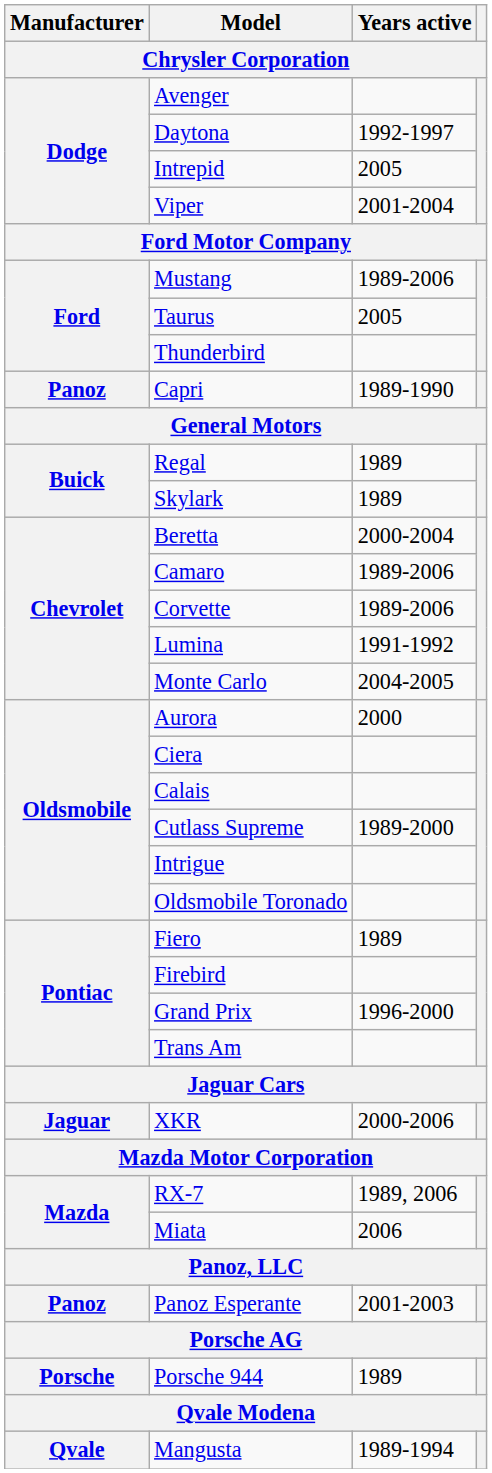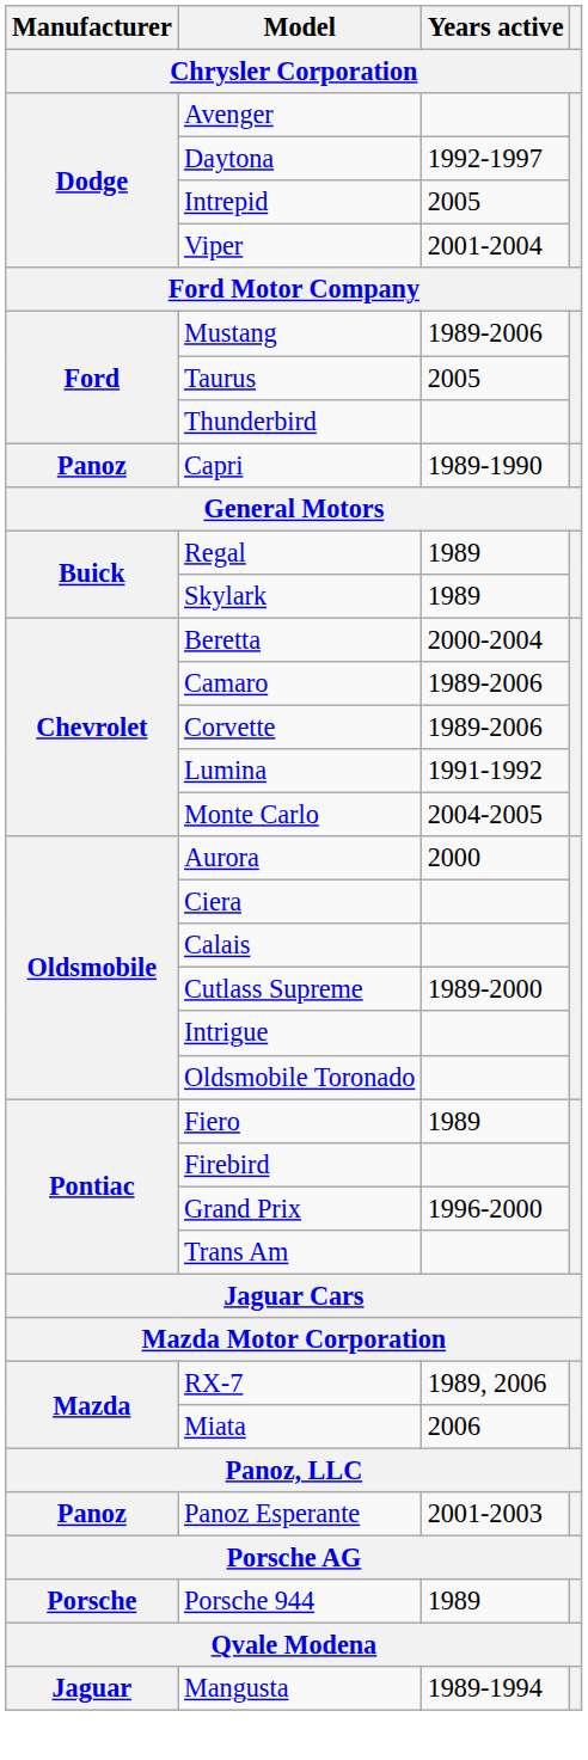 <table class="wikitable" style="font-size: 95%;">
 <tr>
 <th>Manufacturer</th>
 <th>Model</th>
 <th>Years active</th>
 <th></th>
 </tr>
 <tr>
 <th colspan=4><a href='#'>Chrysler Corporation</a> </th>
 </tr>
 <tr>
 <th rowspan=4><a href='#'>Dodge</a></th>
 <td><a href='#'>Avenger</a></td>
 <td></td>
 <th rowspan=4></th>
 </tr>
 <tr>
 <td><a href='#'>Daytona</a></td>
 <td>1992-1997</td>
 </tr>
 <tr>
 <td><a href='#'>Intrepid</a></td>
 <td>2005</td>
 </tr>
 <tr>
 <td><a href='#'>Viper</a></td>
 <td>2001-2004</td>
 </tr>
 <tr>
 <th colspan=4><a href='#'>Ford Motor Company</a> </th>
 </tr>
 <tr>
 <th rowspan=3><a href='#'>Ford</a></th>
 <td><a href='#'>Mustang</a></td>
 <td>1989-2006</td>
 <th rowspan=3></th>
 </tr>
 <tr>
 <td><a href='#'>Taurus</a></td>
 <td>2005</td>
 </tr>
 <tr>
 <td><a href='#'>Thunderbird</a></td>
 <td></td>
 </tr>
 <tr>
 <th rowspan=1><a href='#'>Panoz</a></th>
 <td><a href='#'>Capri</a></td>
 <td>1989-1990</td>
 <th rowspan=1></th>
 </tr>
 <tr>
 <th colspan=4><a href='#'>General Motors</a> </th>
 </tr>
 <tr>
 <th rowspan=2><a href='#'>Buick</a></th>
 <td><a href='#'>Regal</a></td>
 <td>1989</td>
 <th rowspan=2></th>
 </tr>
 <tr>
 <td><a href='#'>Skylark</a></td>
 <td>1989</td>
 </tr>
 <tr>
 <th rowspan=5><a href='#'>Chevrolet</a></th>
 <td><a href='#'>Beretta</a></td>
 <td>2000-2004</td>
 <th rowspan=5></th>
 </tr>
 <tr>
 <td><a href='#'>Camaro</a></td>
 <td>1989-2006</td>
 </tr>
 <tr>
 <td><a href='#'>Corvette</a></td>
 <td>1989-2006</td>
 </tr>
 <tr>
 <td><a href='#'>Lumina</a></td>
 <td>1991-1992</td>
 </tr>
 <tr>
 <td><a href='#'>Monte Carlo</a></td>
 <td>2004-2005</td>
 </tr>
 <tr>
 <th rowspan=6><a href='#'>Oldsmobile</a></th>
 <td><a href='#'>Aurora</a></td>
 <td>2000</td>
 <th rowspan=6></th>
 </tr>
 <tr>
 <td><a href='#'>Ciera</a></td>
 <td></td>
 </tr>
 <tr>
 <td><a href='#'>Calais</a></td>
 <td></td>
 </tr>
 <tr>
 <td><a href='#'>Cutlass Supreme</a></td>
 <td>1989-2000</td>
 </tr>
 <tr>
 <td><a href='#'>Intrigue</a></td>
 <td></td>
 </tr>
 <tr>
 <td><a href='#'>Oldsmobile Toronado</a></td>
 <td></td>
 </tr>
 <tr>
 <th rowspan=4><a href='#'>Pontiac</a></th>
 <td><a href='#'>Fiero</a></td>
 <td>1989</td>
 <th rowspan=4></th>
 </tr>
 <tr>
 <td><a href='#'>Firebird</a></td>
 <td></td>
 </tr>
 <tr>
 <td><a href='#'>Grand Prix</a></td>
 <td>1996-2000</td>
 </tr>
 <tr>
 <td><a href='#'>Trans Am</a></td>
 <td></td>
 </tr>
 <tr>
 <th colspan=4><a href='#'>Jaguar Cars</a> </th>
 </tr>
 <tr>
-<th rowspan=1><a href='#'>Jaguar</a></th>
-<td><a href='#'>XKR</a></td>
-<td>2000-2006</td>
-<th rowspan=1></th>
-</tr>
-<tr>
 <th colspan=4><a href='#'>Mazda Motor Corporation</a> </th>
 </tr>
 <tr>
 <th rowspan=2><a href='#'>Mazda</a></th>
 <td><a href='#'>RX-7</a></td>
 <td>1989, 2006</td>
 <th rowspan=2></th>
 </tr>
 <tr>
 <td><a href='#'>Miata</a></td>
 <td>2006</td>
 </tr>
 <tr>
 <th colspan=4><a href='#'>Panoz, LLC</a> </th>
 </tr>
 <tr>
 <th rowspan=1><a href='#'>Panoz</a></th>
 <td><a href='#'>Panoz Esperante</a></td>
 <td>2001-2003</td>
 <th rowspan=1></th>
 </tr>
 <tr>
 <th colspan=4><a href='#'>Porsche AG</a> </th>
 </tr>
 <tr>
 <th rowspan=1><a href='#'>Porsche</a></th>
 <td><a href='#'>Porsche 944</a></td>
 <td>1989</td>
 <th rowspan=1></th>
 </tr>
 <tr>
 <th colspan=4><a href='#'>Qvale Modena</a> </th>
 </tr>
 <tr>
-<th rowspan=1><a href='#'>Qvale</a></th>
+<th rowspan=1><a href='#'>Jaguar</a></th>
 <td><a href='#'>Mangusta</a></td>
 <td>1989-1994</td>
 <th rowspan=1></th>
 </tr>
 </table>
